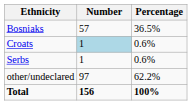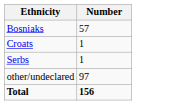 <table class="wikitable">
 <tr>
 <th width="100px">Ethnicity</th>
 <th width="80px">Number</th>
-<th width="80px">Percentage</th>
 </tr>
 <tr>
 <td><a href='#'>Bosniaks</a></td>
 <td>57</td>
-<td>36.5%</td>
 </tr>
 <tr>
 <td><a href='#'>Croats</a></td>
-<td style="background: lightblue;">1</td>
-<td>0.6%</td>
+<td>1</td>
 </tr>
 <tr>
 <td><a href='#'>Serbs</a></td>
 <td>1</td>
-<td>0.6%</td>
 </tr>
 <tr>
 <td>other/undeclared</td>
 <td>97</td>
-<td>62.2%</td>
 </tr>
 <tr>
 <td><strong>Total</strong></td>
 <td><strong>156</strong></td>
-<td><strong>100%</strong></td>
 </tr>
 </table>
